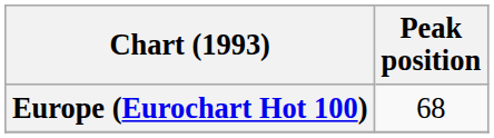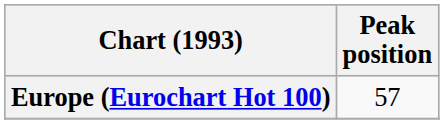 <table class="wikitable sortable plainrowheaders">
 <tr>
 <th>Chart (1993)</th>
 <th>Peak<br>position</th>
 </tr>
 <tr>
 <th scope="row">Europe (<a href='#'>Eurochart Hot 100</a>)</th>
-<td align="center">68</td>
+<td align="center">57</td>
 </tr>
 <tr>
 </tr>
 <tr>
 </tr>
 <tr>
 </tr>
 </table>
